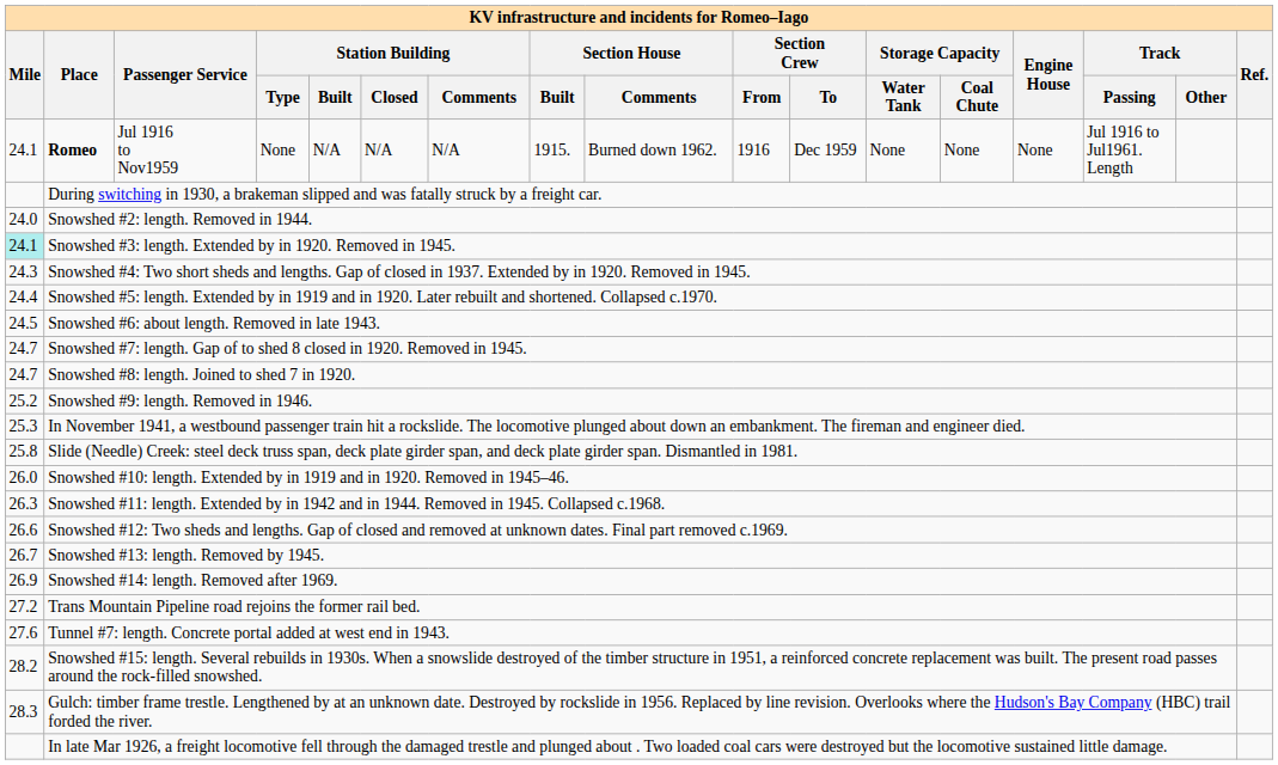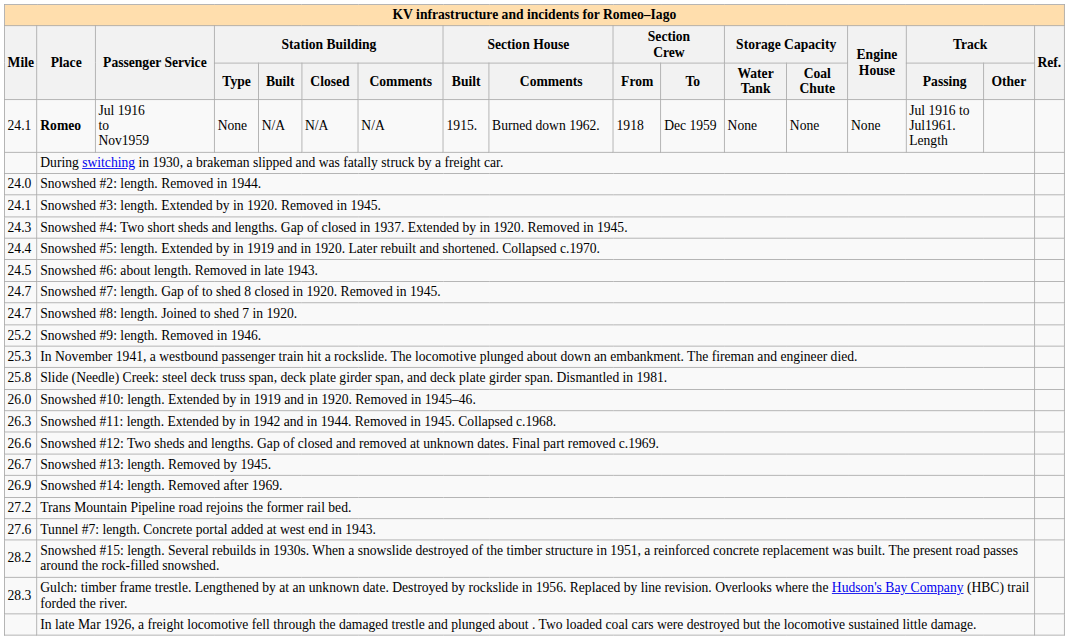 <table class="wikitable">
 <tr>
 <th colspan="17" style="background:#ffdead;">KV infrastructure and incidents for Romeo–Iago</th>
 </tr>
 <tr>
 <th rowspan=2>Mile<br></th>
 <th rowspan=2>Place</th>
 <th rowspan=2>Passenger Service</th>
 <th colspan=4>Station Building</th>
 <th colspan=2>Section House</th>
 <th colspan=2>Section<br>Crew</th>
 <th colspan=2>Storage Capacity</th>
 <th rowspan=2>Engine<br>House</th>
 <th colspan=2>Track</th>
 <th rowspan=2>Ref.</th>
 </tr>
 <tr>
 <th>Type</th>
 <th>Built</th>
 <th>Closed</th>
 <th>Comments</th>
 <th>Built</th>
 <th>Comments</th>
 <th>From</th>
 <th>To</th>
 <th>Water<br>Tank</th>
 <th>Coal<br>Chute</th>
 <th>Passing</th>
 <th>Other</th>
 </tr>
 <tr>
 <td>24.1</td>
 <td><strong>Romeo</strong></td>
 <td>Jul 1916<br>to<br> Nov1959</td>
 <td>None</td>
 <td>N/A</td>
 <td>N/A</td>
 <td>N/A</td>
 <td>1915.</td>
 <td>Burned down 1962.</td>
-<td>1916</td>
+<td>1918</td>
 <td>Dec 1959</td>
 <td>None</td>
 <td>None</td>
 <td>None</td>
 <td>Jul 1916 to<br>Jul1961.<br>Length </td>
 <td></td>
 <td></td>
 </tr>
 <tr>
 <td></td>
 <td colspan=15>During <a href='#'>switching</a> in 1930, a brakeman slipped and was fatally struck by a freight car.</td>
 <td></td>
 </tr>
 <tr>
 <td>24.0</td>
 <td colspan=15>Snowshed #2:  length. Removed in 1944.</td>
 <td></td>
 </tr>
 <tr>
-<td style="background: paleturquoise;">24.1</td>
+<td>24.1</td>
 <td colspan=15>Snowshed #3:  length. Extended by  in 1920. Removed in 1945.</td>
 <td></td>
 </tr>
 <tr>
 <td>24.3</td>
 <td colspan=15>Snowshed #4: Two short sheds  and  lengths. Gap of  closed in 1937. Extended by  in 1920. Removed in 1945.</td>
 <td></td>
 </tr>
 <tr>
 <td>24.4</td>
 <td colspan=15>Snowshed #5:  length. Extended by  in 1919 and  in 1920. Later rebuilt and shortened. Collapsed c.1970.</td>
 <td></td>
 </tr>
 <tr>
 <td>24.5</td>
 <td colspan=15>Snowshed #6: about  length. Removed in late 1943.</td>
 <td></td>
 </tr>
 <tr>
 <td>24.7</td>
 <td colspan=15>Snowshed #7:  length. Gap of  to shed 8 closed in 1920. Removed in 1945.</td>
 <td></td>
 </tr>
 <tr>
 <td>24.7</td>
 <td colspan=15>Snowshed #8:  length. Joined to shed 7 in 1920.</td>
 <td></td>
 </tr>
 <tr>
 <td>25.2</td>
 <td colspan=15>Snowshed #9:  length. Removed in 1946.</td>
 <td></td>
 </tr>
 <tr>
 <td>25.3</td>
 <td colspan=15>In November 1941, a westbound passenger train hit a rockslide. The locomotive plunged about  down an embankment. The fireman and engineer died.</td>
 <td></td>
 </tr>
 <tr>
 <td>25.8</td>
 <td colspan=15>Slide (Needle) Creek:  steel deck truss span,  deck plate girder span, and  deck plate girder span. Dismantled in 1981.</td>
 <td></td>
 </tr>
 <tr>
 <td>26.0</td>
 <td colspan=15>Snowshed #10:  length. Extended by  in 1919 and  in 1920. Removed in 1945–46.</td>
 <td></td>
 </tr>
 <tr>
 <td>26.3</td>
 <td colspan=15>Snowshed #11:  length. Extended by  in 1942 and  in 1944. Removed  in 1945. Collapsed c.1968.</td>
 <td></td>
 </tr>
 <tr>
 <td>26.6</td>
 <td colspan=15>Snowshed #12: Two sheds  and  lengths. Gap of  closed and  removed at unknown dates. Final part removed c.1969.</td>
 <td></td>
 </tr>
 <tr>
 <td>26.7</td>
 <td colspan=15>Snowshed #13:  length. Removed by 1945.</td>
 <td></td>
 </tr>
 <tr>
 <td>26.9</td>
 <td colspan=15>Snowshed #14:  length. Removed after 1969.</td>
 <td></td>
 </tr>
 <tr>
 <td>27.2</td>
 <td colspan=15>Trans Mountain Pipeline road rejoins the former rail bed.</td>
 <td></td>
 </tr>
 <tr>
 <td>27.6</td>
 <td colspan=15>Tunnel #7:  length. Concrete portal added at west end in 1943.</td>
 <td></td>
 </tr>
 <tr>
 <td>28.2</td>
 <td colspan=15>Snowshed #15:  length. Several rebuilds in 1930s. When a snowslide destroyed  of the timber structure in 1951, a  reinforced concrete replacement was built. The present road passes around the rock-filled snowshed.</td>
 <td><br></td>
 </tr>
 <tr>
 <td>28.3</td>
 <td colspan=15>Gulch:  timber frame trestle. Lengthened by  at an unknown date. Destroyed by rockslide in 1956. Replaced by line revision. Overlooks where the <a href='#'>Hudson's Bay Company</a> (HBC) trail forded the river.</td>
 <td></td>
 </tr>
 <tr>
 <td></td>
 <td colspan=15>In late Mar 1926, a freight locomotive fell through the damaged trestle and plunged about . Two loaded coal cars were destroyed but the locomotive sustained little damage.</td>
 <td></td>
 </tr>
 </table>
